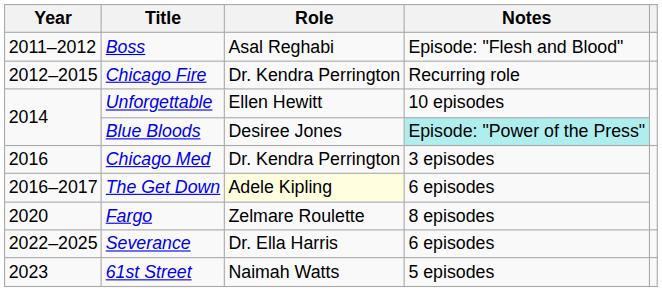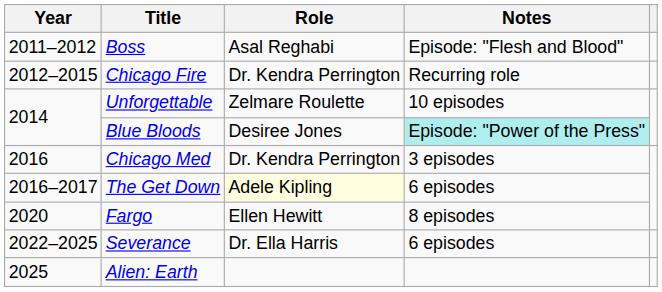 <table class="wikitable plainrowheaders sortable">
 <tr>
 <th>Year</th>
 <th>Title</th>
 <th>Role</th>
 <th class="unsortable">Notes</th>
 <th class="unsortable"></th>
 </tr>
 <tr>
 <td>2011–2012</td>
 <td><em><a href='#'>Boss</a></em></td>
 <td>Asal Reghabi</td>
 <td>Episode: "Flesh and Blood"</td>
 <td></td>
 </tr>
 <tr>
 <td>2012–2015</td>
 <td><em><a href='#'>Chicago Fire</a></em></td>
 <td>Dr. Kendra Perrington</td>
 <td>Recurring role</td>
 <td></td>
 </tr>
 <tr>
 <td rowspan="2">2014</td>
 <td><em><a href='#'>Unforgettable</a></em></td>
-<td>Ellen Hewitt</td>
+<td>Zelmare Roulette</td>
 <td>10 episodes</td>
 <td rowspan="2"></td>
 </tr>
 <tr>
 <td><em><a href='#'>Blue Bloods</a></em></td>
 <td>Desiree Jones</td>
 <td style="background: paleturquoise;">Episode: "Power of the Press"</td>
 </tr>
 <tr>
 <td>2016</td>
 <td><em><a href='#'>Chicago Med</a></em></td>
 <td>Dr. Kendra Perrington</td>
 <td>3 episodes</td>
 <td rowspan="3"></td>
 </tr>
 <tr>
 <td>2016–2017</td>
 <td><em><a href='#'>The Get Down</a></em></td>
 <td style="background: lightyellow;">Adele Kipling</td>
 <td>6 episodes</td>
 </tr>
 <tr>
 <td>2020</td>
 <td><em><a href='#'>Fargo</a></em></td>
-<td>Zelmare Roulette</td>
+<td>Ellen Hewitt</td>
 <td>8 episodes</td>
 </tr>
 <tr>
 <td>2022–2025</td>
 <td><em><a href='#'>Severance</a></em></td>
 <td>Dr. Ella Harris</td>
 <td>6 episodes</td>
 <td></td>
 </tr>
 <tr>
-<td>2023</td>
-<td><em><a href='#'>61st Street</a></em></td>
-<td>Naimah Watts</td>
-<td>5 episodes</td>
+<td>2025</td>
+<td><em><a href='#'>Alien: Earth</a></em></td>
+<td></td>
+<td></td>
 <td></td>
 </tr>
 </table>
